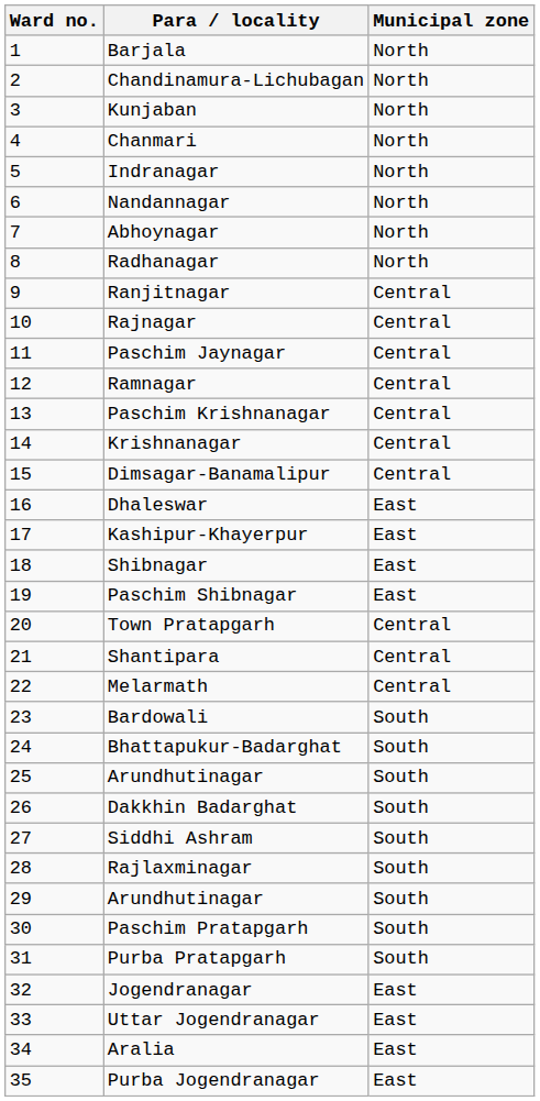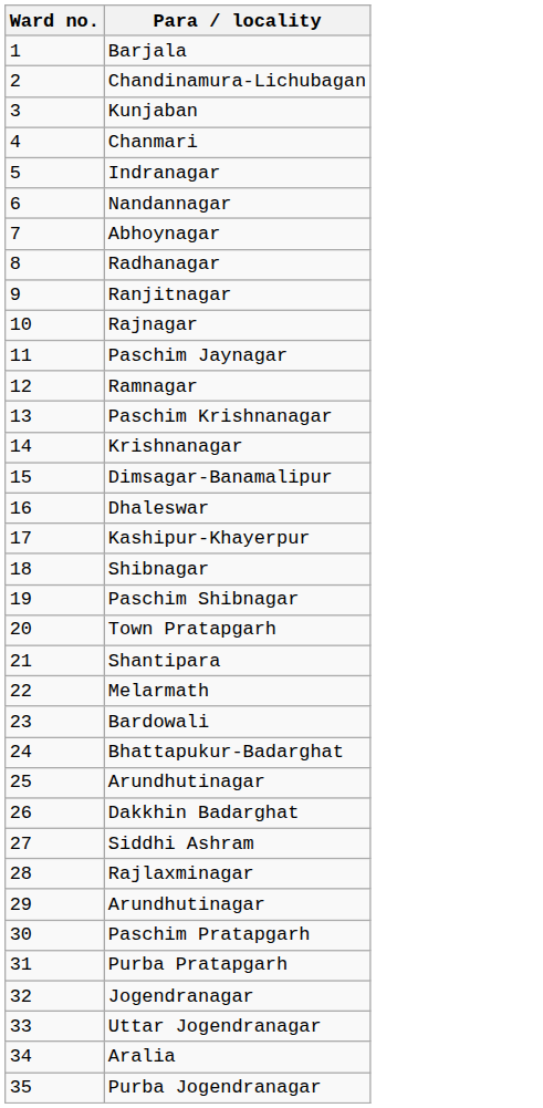 <table class="wikitable">
 <tr>
 <th>Ward no.</th>
 <th>Para / locality</th>
-<th>Municipal zone</th>
 </tr>
 <tr>
 <td>1</td>
 <td>Barjala</td>
-<td>North</td>
 </tr>
 <tr>
 <td>2</td>
 <td>Chandinamura-Lichubagan</td>
-<td>North</td>
 </tr>
 <tr>
 <td>3</td>
 <td>Kunjaban</td>
-<td>North</td>
 </tr>
 <tr>
 <td>4</td>
 <td>Chanmari</td>
-<td>North</td>
 </tr>
 <tr>
 <td>5</td>
 <td>Indranagar</td>
-<td>North</td>
 </tr>
 <tr>
 <td>6</td>
 <td>Nandannagar</td>
-<td>North</td>
 </tr>
 <tr>
 <td>7</td>
 <td>Abhoynagar</td>
-<td>North</td>
 </tr>
 <tr>
 <td>8</td>
 <td>Radhanagar</td>
-<td>North</td>
 </tr>
 <tr>
 <td>9</td>
 <td>Ranjitnagar</td>
-<td>Central</td>
 </tr>
 <tr>
 <td>10</td>
 <td>Rajnagar</td>
-<td>Central</td>
 </tr>
 <tr>
 <td>11</td>
 <td>Paschim Jaynagar</td>
-<td>Central</td>
 </tr>
 <tr>
 <td>12</td>
 <td>Ramnagar</td>
-<td>Central</td>
 </tr>
 <tr>
 <td>13</td>
 <td>Paschim Krishnanagar</td>
-<td>Central</td>
 </tr>
 <tr>
 <td>14</td>
 <td>Krishnanagar</td>
-<td>Central</td>
 </tr>
 <tr>
 <td>15</td>
 <td>Dimsagar-Banamalipur</td>
-<td>Central</td>
 </tr>
 <tr>
 <td>16</td>
 <td>Dhaleswar</td>
-<td>East</td>
 </tr>
 <tr>
 <td>17</td>
 <td>Kashipur-Khayerpur</td>
-<td>East</td>
 </tr>
 <tr>
 <td>18</td>
 <td>Shibnagar</td>
-<td>East</td>
 </tr>
 <tr>
 <td>19</td>
 <td>Paschim Shibnagar</td>
-<td>East</td>
 </tr>
 <tr>
 <td>20</td>
 <td>Town Pratapgarh</td>
-<td>Central</td>
 </tr>
 <tr>
 <td>21</td>
 <td>Shantipara</td>
-<td>Central</td>
 </tr>
 <tr>
 <td>22</td>
 <td>Melarmath</td>
-<td>Central</td>
 </tr>
 <tr>
 <td>23</td>
 <td>Bardowali</td>
-<td>South</td>
 </tr>
 <tr>
 <td>24</td>
 <td>Bhattapukur-Badarghat</td>
-<td>South</td>
 </tr>
 <tr>
 <td>25</td>
 <td>Arundhutinagar</td>
-<td>South</td>
 </tr>
 <tr>
 <td>26</td>
 <td>Dakkhin Badarghat</td>
-<td>South</td>
 </tr>
 <tr>
 <td>27</td>
 <td>Siddhi Ashram</td>
-<td>South</td>
 </tr>
 <tr>
 <td>28</td>
 <td>Rajlaxminagar</td>
-<td>South</td>
 </tr>
 <tr>
 <td>29</td>
 <td>Arundhutinagar</td>
-<td>South</td>
 </tr>
 <tr>
 <td>30</td>
 <td>Paschim Pratapgarh</td>
-<td>South</td>
 </tr>
 <tr>
 <td>31</td>
 <td>Purba Pratapgarh</td>
-<td>South</td>
 </tr>
 <tr>
 <td>32</td>
 <td>Jogendranagar</td>
-<td>East</td>
 </tr>
 <tr>
 <td>33</td>
 <td>Uttar Jogendranagar</td>
-<td>East</td>
 </tr>
 <tr>
 <td>34</td>
 <td>Aralia</td>
-<td>East</td>
 </tr>
 <tr>
 <td>35</td>
 <td>Purba Jogendranagar</td>
-<td>East</td>
 </tr>
 </table>
